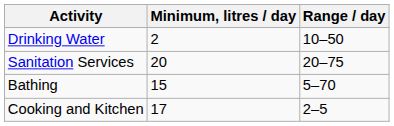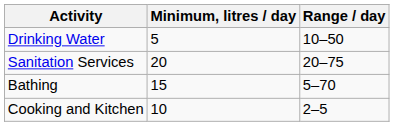 <table class="wikitable">
 <tr>
 <th>Activity</th>
 <th>Minimum, litres / day</th>
 <th>Range / day</th>
 </tr>
 <tr>
 <td><a href='#'>Drinking Water</a></td>
-<td>2</td>
+<td>5</td>
 <td>10–50</td>
 </tr>
 <tr>
 <td><a href='#'>Sanitation</a> Services</td>
 <td>20</td>
 <td>20–75</td>
 </tr>
 <tr>
 <td>Bathing</td>
 <td>15</td>
 <td>5–70</td>
 </tr>
 <tr>
 <td>Cooking and Kitchen</td>
-<td>17</td>
+<td>10</td>
 <td>2–5</td>
 </tr>
 </table>
